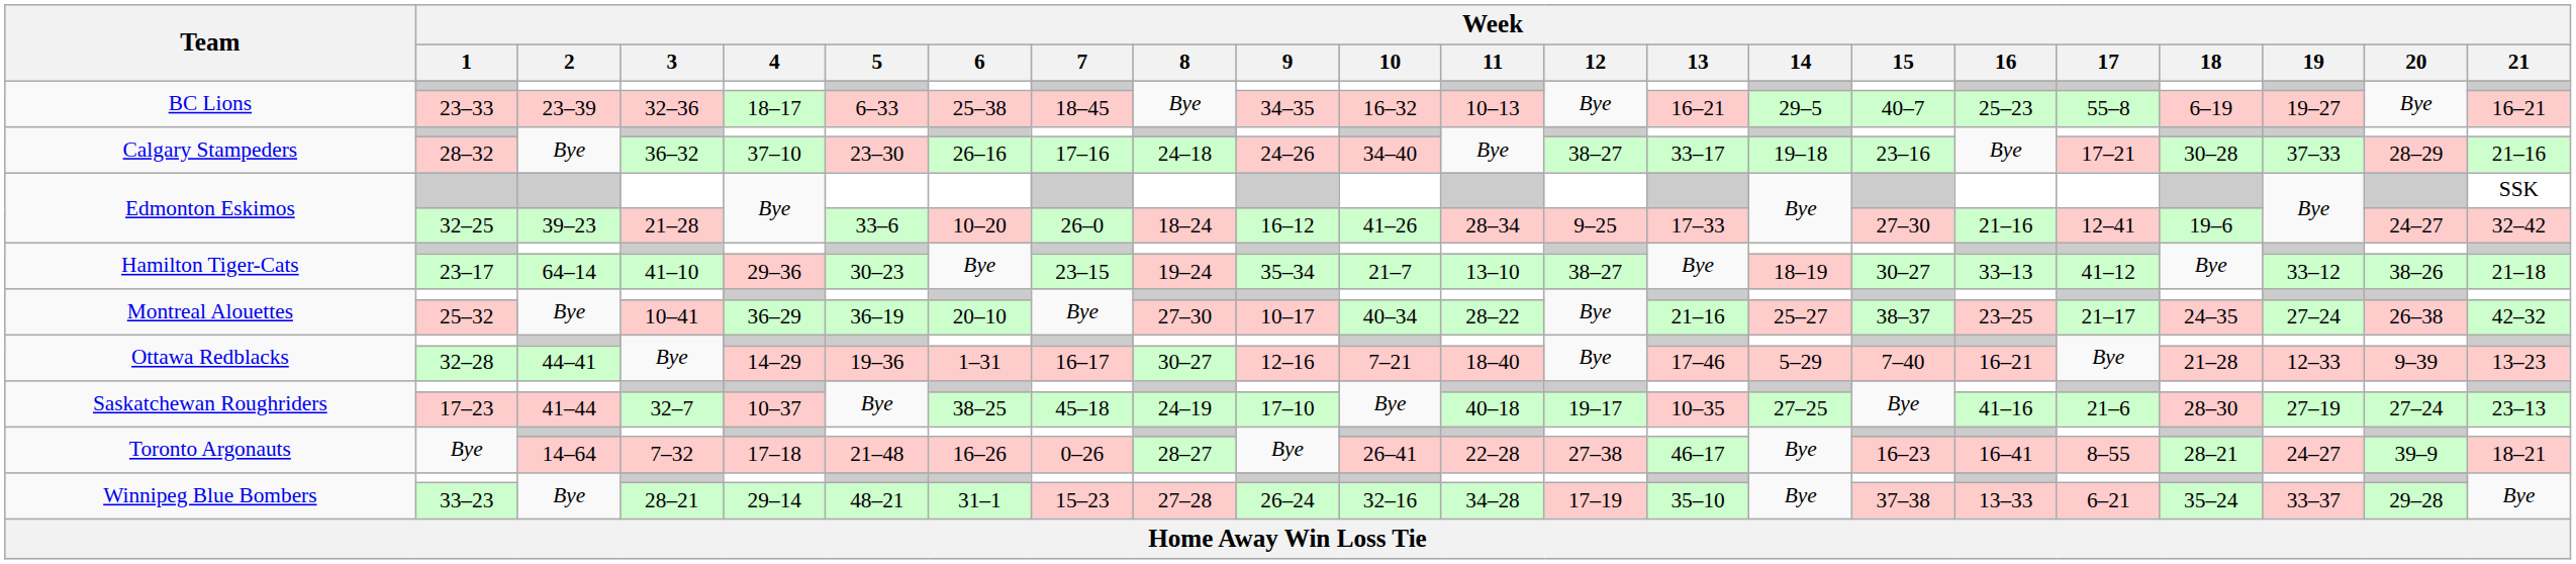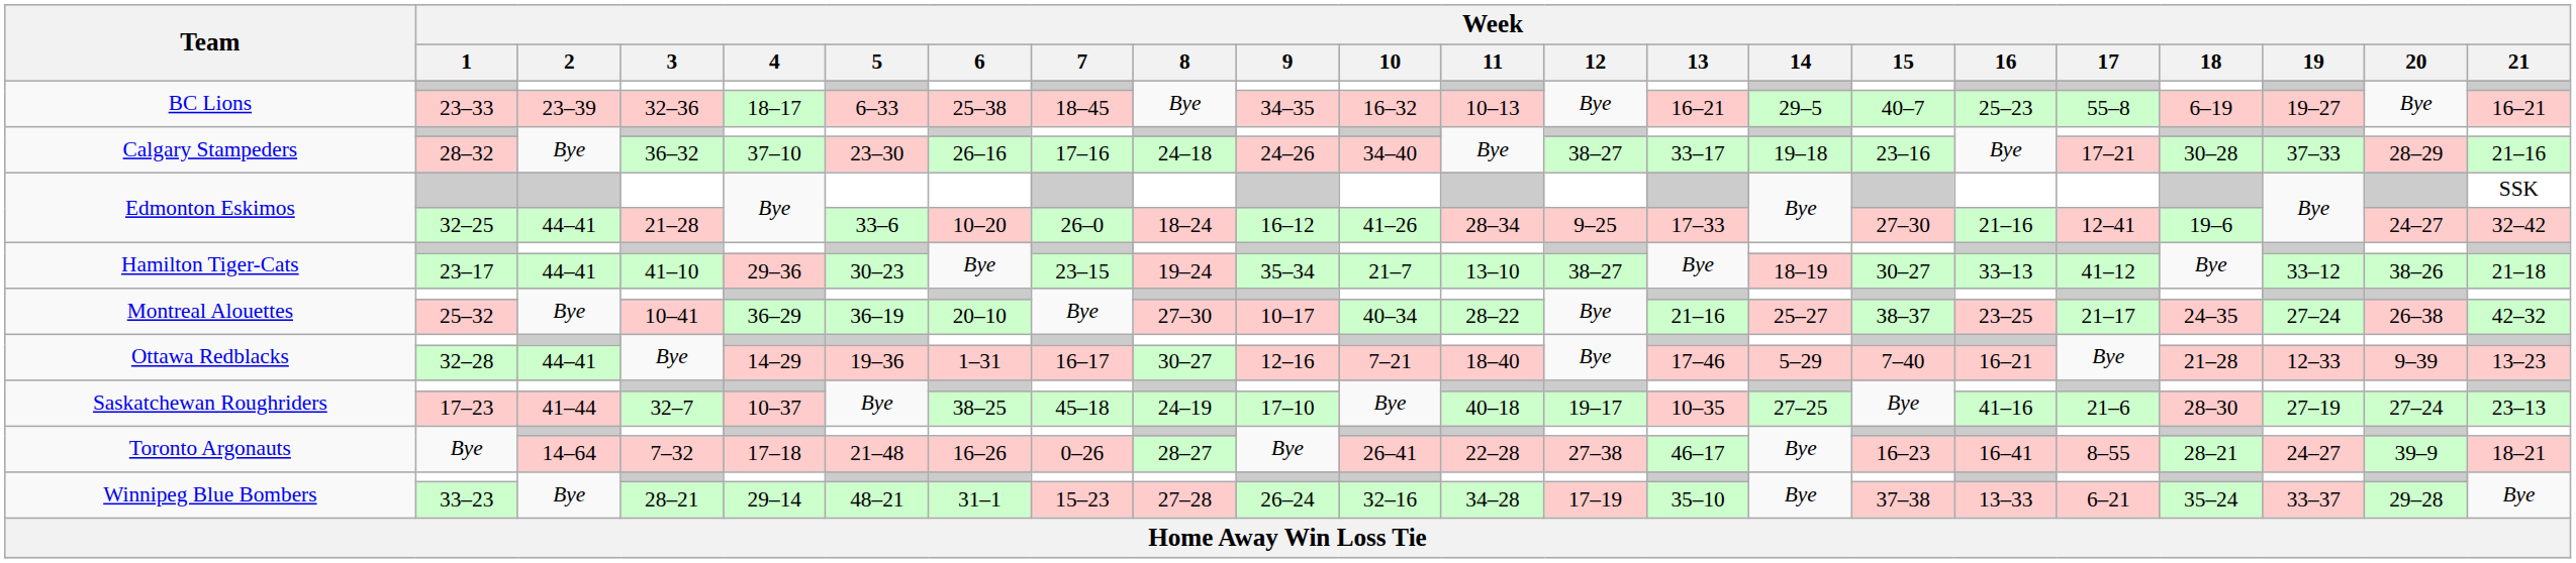 <table class="wikitable" style="text-align:center;width=85%">
 <tr>
 <th width="10%" rowspan="2">Team</th>
 <th width="75%" colspan="21">Week</th>
 </tr>
 <tr style="background-color:#CCCCCC; font-size: 85%">
 <th width="2.5%">1</th>
 <th width="2.5%">2</th>
 <th width="2.5%">3</th>
 <th width="2.5%">4</th>
 <th width="2.5%">5</th>
 <th width="2.5%">6</th>
 <th width="2.5%">7</th>
 <th width="2.5%">8</th>
 <th width="2.5%">9</th>
 <th width="2.5%">10</th>
 <th width="2.5%">11</th>
 <th width="2.5%">12</th>
 <th width="2.5%">13</th>
 <th width="2.5%">14</th>
 <th width="2.5%">15</th>
 <th width="2.5%">16</th>
 <th width="2.5%">17</th>
 <th width="2.5%">18</th>
 <th width="2.5%">19</th>
 <th width="2.5%">20</th>
 <th width="2.5%">21<br></th>
 </tr>
 <tr style="font-size: 85%">
 <td rowspan="2"><a href='#'>BC Lions</a></td>
 <td bgcolor=#ccc></td>
 <td bgcolor=#fff></td>
 <td bgcolor=#fff></td>
 <td bgcolor=#fff></td>
 <td bgcolor=#ccc></td>
 <td bgcolor=#fff></td>
 <td bgcolor=#ccc></td>
 <td rowspan="2"><em>Bye</em></td>
 <td bgcolor=#fff></td>
 <td bgcolor=#fff></td>
 <td bgcolor=#ccc></td>
 <td rowspan="2"><em>Bye</em></td>
 <td bgcolor=#fff></td>
 <td bgcolor=#ccc></td>
 <td bgcolor=#fff></td>
 <td bgcolor=#ccc></td>
 <td bgcolor=#ccc></td>
 <td bgcolor=#fff></td>
 <td bgcolor=#ccc></td>
 <td rowspan="2"><em>Bye</em></td>
 <td bgcolor=#ccc></td>
 </tr>
 <tr style="font-size: 85%">
 <td bgcolor=#fcc>23–33</td>
 <td bgcolor=#fcc>23–39</td>
 <td bgcolor=#fcc>32–36</td>
 <td bgcolor=#cfc>18–17</td>
 <td bgcolor=#fcc>6–33</td>
 <td bgcolor=#fcc>25–38</td>
 <td bgcolor=#fcc>18–45</td>
 <td bgcolor=#fcc>34–35</td>
 <td bgcolor=#fcc>16–32</td>
 <td bgcolor=#fcc>10–13</td>
 <td bgcolor=#fcc>16–21</td>
 <td bgcolor=#cfc>29–5</td>
 <td bgcolor=#cfc>40–7</td>
 <td bgcolor=#cfc>25–23</td>
 <td bgcolor=#cfc>55–8</td>
 <td bgcolor=#fcc>6–19</td>
 <td bgcolor=#fcc>19–27</td>
 <td bgcolor=#fcc>16–21</td>
 </tr>
 <tr style="font-size: 85%">
 <td rowspan="2"><a href='#'>Calgary Stampeders</a></td>
 <td bgcolor=#ccc></td>
 <td rowspan="2"><em>Bye</em></td>
 <td bgcolor=#ccc></td>
 <td bgcolor=#fff></td>
 <td bgcolor=#fff></td>
 <td bgcolor=#ccc></td>
 <td bgcolor=#fff></td>
 <td bgcolor=#ccc></td>
 <td bgcolor=#fff></td>
 <td bgcolor=#ccc></td>
 <td rowspan="2"><em>Bye</em></td>
 <td bgcolor=#ccc></td>
 <td bgcolor=#fff></td>
 <td bgcolor=#ccc></td>
 <td bgcolor=#fff></td>
 <td rowspan="2"><em>Bye</em></td>
 <td bgcolor=#fff></td>
 <td bgcolor=#ccc></td>
 <td bgcolor=#ccc></td>
 <td bgcolor=#fff></td>
 <td bgcolor=#fff></td>
 </tr>
 <tr style="font-size: 85%">
 <td bgcolor=#fcc>28–32</td>
 <td bgcolor=#cfc>36–32</td>
 <td bgcolor=#cfc>37–10</td>
 <td bgcolor=#fcc>23–30</td>
 <td bgcolor=#cfc>26–16</td>
 <td bgcolor=#cfc>17–16</td>
 <td bgcolor=#cfc>24–18</td>
 <td bgcolor=#fcc>24–26</td>
 <td bgcolor=#fcc>34–40 </td>
 <td bgcolor=#cfc>38–27</td>
 <td bgcolor=#cfc>33–17</td>
 <td bgcolor=#cfc>19–18</td>
 <td bgcolor=#cfc>23–16</td>
 <td bgcolor=#fcc>17–21</td>
 <td bgcolor=#cfc>30–28</td>
 <td bgcolor=#cfc>37–33</td>
 <td bgcolor=#fcc>28–29</td>
 <td bgcolor=#cfc>21–16</td>
 </tr>
 <tr style="font-size: 85%">
 <td rowspan="2"><a href='#'>Edmonton Eskimos</a></td>
 <td bgcolor=#ccc></td>
 <td bgcolor=#ccc></td>
 <td bgcolor=#fff></td>
 <td rowspan="2"><em>Bye</em></td>
 <td bgcolor=#fff></td>
 <td bgcolor=#fff></td>
 <td bgcolor=#ccc></td>
 <td bgcolor=#fff></td>
 <td bgcolor=#ccc></td>
 <td bgcolor=#fff></td>
 <td bgcolor=#ccc></td>
 <td bgcolor=#fff></td>
 <td bgcolor=#ccc></td>
 <td rowspan="2"><em>Bye</em></td>
 <td bgcolor=#ccc></td>
 <td bgcolor=#fff></td>
 <td bgcolor=#fff></td>
 <td bgcolor=#ccc></td>
 <td rowspan="2"><em>Bye</em></td>
 <td bgcolor=#ccc></td>
 <td bgcolor=#fff>SSK</td>
 </tr>
 <tr style="font-size: 85%">
 <td bgcolor=#cfc>32–25</td>
-<td bgcolor=#cfc>39–23</td>
+<td bgcolor=#cfc>44–41</td>
 <td bgcolor=#fcc>21–28</td>
 <td bgcolor=#cfc>33–6</td>
 <td bgcolor=#fcc>10–20</td>
 <td bgcolor=#cfc>26–0</td>
 <td bgcolor=#fcc>18–24</td>
 <td bgcolor=#cfc>16–12</td>
 <td bgcolor=#cfc>41–26</td>
 <td bgcolor=#fcc>28–34</td>
 <td bgcolor=#fcc>9–25</td>
 <td bgcolor=#fcc>17–33</td>
 <td bgcolor=#fcc>27–30</td>
 <td bgcolor=#cfc>21–16</td>
 <td bgcolor=#fcc>12–41</td>
 <td bgcolor=#cfc>19–6</td>
 <td bgcolor=#fcc>24–27</td>
 <td bgcolor=#fcc>32–42</td>
 </tr>
 <tr style="font-size: 85%">
 <td rowspan="2"><a href='#'>Hamilton Tiger-Cats</a></td>
 <td bgcolor=#ccc></td>
 <td bgcolor=#fff></td>
 <td bgcolor=#ccc></td>
 <td bgcolor=#fff></td>
 <td bgcolor=#ccc></td>
 <td rowspan="2"><em>Bye</em></td>
 <td bgcolor=#ccc></td>
 <td bgcolor=#fff></td>
 <td bgcolor=#ccc></td>
 <td bgcolor=#fff></td>
 <td bgcolor=#fff></td>
 <td bgcolor=#ccc></td>
 <td rowspan="2"><em>Bye</em></td>
 <td bgcolor=#fff></td>
 <td bgcolor=#fff></td>
 <td bgcolor=#ccc></td>
 <td bgcolor=#ccc></td>
 <td rowspan="2"><em>Bye</em></td>
 <td bgcolor=#ccc></td>
 <td bgcolor=#fff></td>
 <td bgcolor=#ccc></td>
 </tr>
 <tr style="font-size: 85%">
 <td bgcolor=#cfc>23–17</td>
-<td bgcolor=#cfc>64–14</td>
+<td bgcolor=#cfc>44–41</td>
 <td bgcolor=#cfc>41–10</td>
 <td bgcolor=#fcc>29–36</td>
 <td bgcolor=#cfc>30–23</td>
 <td bgcolor=#cfc>23–15</td>
 <td bgcolor=#fcc>19–24</td>
 <td bgcolor=#cfc>35–34</td>
 <td bgcolor=#cfc>21–7</td>
 <td bgcolor=#cfc>13–10</td>
 <td bgcolor=#cfc>38–27</td>
 <td bgcolor=#fcc>18–19</td>
 <td bgcolor=#cfc>30–27</td>
 <td bgcolor=#cfc>33–13</td>
 <td bgcolor=#cfc>41–12</td>
 <td bgcolor=#cfc>33–12</td>
 <td bgcolor=#cfc>38–26</td>
 <td bgcolor=#cfc>21–18</td>
 </tr>
 <tr style="font-size: 85%">
 <td rowspan="2"><a href='#'>Montreal Alouettes</a></td>
 <td bgcolor=#fff></td>
 <td rowspan="2"><em>Bye</em></td>
 <td bgcolor=#fff></td>
 <td bgcolor=#ccc></td>
 <td bgcolor=#fff></td>
 <td bgcolor=#ccc></td>
 <td rowspan="2"><em>Bye</em></td>
 <td bgcolor=#ccc></td>
 <td bgcolor=#ccc></td>
 <td bgcolor=#fff></td>
 <td bgcolor=#fff></td>
 <td rowspan="2"><em>Bye</em></td>
 <td bgcolor=#ccc></td>
 <td bgcolor=#fff></td>
 <td bgcolor=#ccc></td>
 <td bgcolor=#fff></td>
 <td bgcolor=#ccc></td>
 <td bgcolor=#fff></td>
 <td bgcolor=#ccc></td>
 <td bgcolor=#ccc></td>
 <td bgcolor=#fff></td>
 </tr>
 <tr style="font-size: 85%">
 <td bgcolor=#fcc>25–32</td>
 <td bgcolor=#fcc>10–41</td>
 <td bgcolor=#cfc>36–29</td>
 <td bgcolor=#cfc>36–19</td>
 <td bgcolor=#cfc>20–10</td>
 <td bgcolor=#fcc>27–30 </td>
 <td bgcolor=#fcc>10–17</td>
 <td bgcolor=#cfc>40–34 </td>
 <td bgcolor=#cfc>28–22</td>
 <td bgcolor=#cfc>21–16</td>
 <td bgcolor=#fcc>25–27</td>
 <td bgcolor=#cfc>38–37</td>
 <td bgcolor=#fcc>23–25</td>
 <td bgcolor=#cfc>21–17</td>
 <td bgcolor=#fcc>24–35</td>
 <td bgcolor=#cfc>27–24</td>
 <td bgcolor=#fcc>26–38</td>
 <td bgcolor=#cfc>42–32</td>
 </tr>
 <tr style="font-size: 85%">
 <td rowspan="2"><a href='#'>Ottawa Redblacks</a></td>
 <td bgcolor=#fff></td>
 <td bgcolor=#ccc></td>
 <td rowspan="2"><em>Bye</em></td>
 <td bgcolor=#ccc></td>
 <td bgcolor=#ccc></td>
 <td bgcolor=#fff></td>
 <td bgcolor=#ccc></td>
 <td bgcolor=#fff></td>
 <td bgcolor=#fff></td>
 <td bgcolor=#ccc></td>
 <td bgcolor=#fff></td>
 <td rowspan="2"><em>Bye</em></td>
 <td bgcolor=#ccc></td>
 <td bgcolor=#fff></td>
 <td bgcolor=#ccc></td>
 <td bgcolor=#ccc></td>
 <td rowspan="2"><em>Bye</em></td>
 <td bgcolor=#fff></td>
 <td bgcolor=#fff></td>
 <td bgcolor=#fff></td>
 <td bgcolor=#ccc></td>
 </tr>
 <tr style="font-size: 85%">
 <td bgcolor=#cfc>32–28</td>
 <td bgcolor=#cfc>44–41</td>
 <td bgcolor=#fcc>14–29</td>
 <td bgcolor=#fcc>19–36</td>
 <td bgcolor=#fcc>1–31</td>
 <td bgcolor=#fcc>16–17</td>
 <td bgcolor=#cfc>30–27 </td>
 <td bgcolor=#fcc>12–16</td>
 <td bgcolor=#fcc>7–21</td>
 <td bgcolor=#fcc>18–40</td>
 <td bgcolor=#fcc>17–46</td>
 <td bgcolor=#fcc>5–29</td>
 <td bgcolor=#fcc>7–40</td>
 <td bgcolor=#fcc>16–21</td>
 <td bgcolor=#fcc>21–28</td>
 <td bgcolor=#fcc>12–33</td>
 <td bgcolor=#fcc>9–39</td>
 <td bgcolor=#fcc>13–23</td>
 </tr>
 <tr style="font-size: 85%">
 <td rowspan="2"><a href='#'>Saskatchewan Roughriders</a></td>
 <td bgcolor=#fff></td>
 <td bgcolor=#fff></td>
 <td bgcolor=#ccc></td>
 <td bgcolor=#ccc></td>
 <td rowspan="2"><em>Bye</em></td>
 <td bgcolor=#ccc></td>
 <td bgcolor=#fff></td>
 <td bgcolor=#ccc></td>
 <td bgcolor=#fff></td>
 <td rowspan="2"><em>Bye</em></td>
 <td bgcolor=#ccc></td>
 <td bgcolor=#ccc></td>
 <td bgcolor=#fff></td>
 <td bgcolor=#ccc></td>
 <td rowspan="2"><em>Bye</em></td>
 <td bgcolor=#fff></td>
 <td bgcolor=#ccc></td>
 <td bgcolor=#fff></td>
 <td bgcolor=#fff></td>
 <td bgcolor=#fff></td>
 <td bgcolor=#ccc></td>
 </tr>
 <tr style="font-size: 85%">
 <td bgcolor=#fcc>17–23</td>
 <td bgcolor=#fcc>41–44</td>
 <td bgcolor=#cfc>32–7</td>
 <td bgcolor=#fcc>10–37</td>
 <td bgcolor=#cfc>38–25</td>
 <td bgcolor=#cfc>45–18</td>
 <td bgcolor=#cfc>24–19</td>
 <td bgcolor=#cfc>17–10</td>
 <td bgcolor=#cfc>40–18</td>
 <td bgcolor=#cfc>19–17</td>
 <td bgcolor=#fcc>10–35</td>
 <td bgcolor=#cfc>27–25</td>
 <td bgcolor=#cfc>41–16</td>
 <td bgcolor=#cfc>21–6</td>
 <td bgcolor=#fcc>28–30</td>
 <td bgcolor=#cfc>27–19</td>
 <td bgcolor=#cfc>27–24</td>
 <td bgcolor=#cfc>23–13</td>
 </tr>
 <tr style="font-size: 85%">
 <td rowspan="2"><a href='#'>Toronto Argonauts</a></td>
 <td rowspan="2"><em>Bye</em></td>
 <td bgcolor=#ccc></td>
 <td bgcolor=#fff></td>
 <td bgcolor=#ccc></td>
 <td bgcolor=#fff></td>
 <td bgcolor=#fff></td>
 <td bgcolor=#fff></td>
 <td bgcolor=#ccc></td>
 <td rowspan="2"><em>Bye</em></td>
 <td bgcolor=#ccc></td>
 <td bgcolor=#ccc></td>
 <td bgcolor=#fff></td>
 <td bgcolor=#fff></td>
 <td rowspan="2"><em>Bye</em></td>
 <td bgcolor=#ccc></td>
 <td bgcolor=#ccc></td>
 <td bgcolor=#fff></td>
 <td bgcolor=#ccc></td>
 <td bgcolor=#fff></td>
 <td bgcolor=#ccc></td>
 <td bgcolor=#fff></td>
 </tr>
 <tr style="font-size: 85%">
 <td bgcolor=#fcc>14–64</td>
 <td bgcolor=#fcc>7–32</td>
 <td bgcolor=#fcc>17–18</td>
 <td bgcolor=#fcc>21–48</td>
 <td bgcolor=#fcc>16–26</td>
 <td bgcolor=#fcc>0–26</td>
 <td bgcolor=#cfc>28–27</td>
 <td bgcolor=#fcc>26–41</td>
 <td bgcolor=#fcc>22–28</td>
 <td bgcolor=#fcc>27–38</td>
 <td bgcolor=#cfc>46–17</td>
 <td bgcolor=#fcc>16–23</td>
 <td bgcolor=#fcc>16–41</td>
 <td bgcolor=#fcc>8–55</td>
 <td bgcolor=#cfc>28–21</td>
 <td bgcolor=#fcc>24–27</td>
 <td bgcolor=#cfc>39–9</td>
 <td bgcolor=#fcc>18–21</td>
 </tr>
 <tr style="font-size: 85%">
 <td rowspan="2"><a href='#'>Winnipeg Blue Bombers</a></td>
 <td bgcolor=#fff></td>
 <td rowspan="2"><em>Bye</em></td>
 <td bgcolor=#ccc></td>
 <td bgcolor=#fff></td>
 <td bgcolor=#ccc></td>
 <td bgcolor=#ccc></td>
 <td bgcolor=#fff></td>
 <td bgcolor=#fff></td>
 <td bgcolor=#ccc></td>
 <td bgcolor=#ccc></td>
 <td bgcolor=#fff></td>
 <td bgcolor=#fff></td>
 <td bgcolor=#ccc></td>
 <td rowspan="2"><em>Bye</em></td>
 <td bgcolor=#fff></td>
 <td bgcolor=#ccc></td>
 <td bgcolor=#fff></td>
 <td bgcolor=#ccc></td>
 <td bgcolor=#fff></td>
 <td bgcolor=#ccc></td>
 <td rowspan="2"><em>Bye</em></td>
 </tr>
 <tr style="font-size: 85%">
 <td bgcolor=#cfc>33–23</td>
 <td bgcolor=#cfc>28–21</td>
 <td bgcolor=#cfc>29–14</td>
 <td bgcolor=#cfc>48–21</td>
 <td bgcolor=#cfc>31–1</td>
 <td bgcolor=#fcc>15–23</td>
 <td bgcolor=#fcc>27–28</td>
 <td bgcolor=#cfc>26–24</td>
 <td bgcolor=#cfc>32–16</td>
 <td bgcolor=#cfc>34–28</td>
 <td bgcolor=#fcc>17–19</td>
 <td bgcolor=#cfc>35–10</td>
 <td bgcolor=#fcc>37–38</td>
 <td bgcolor=#fcc>13–33</td>
 <td bgcolor=#fcc>6–21</td>
 <td bgcolor=#cfc>35–24</td>
 <td bgcolor=#fcc>33–37</td>
 <td bgcolor=#cfc>29–28</td>
 </tr>
 <tr>
 <th colspan="22"><span>Home</span>  <span>Away</span>  <span>Win</span>  <span>Loss</span>  <span>Tie</span></th>
 </tr>
 </table>
